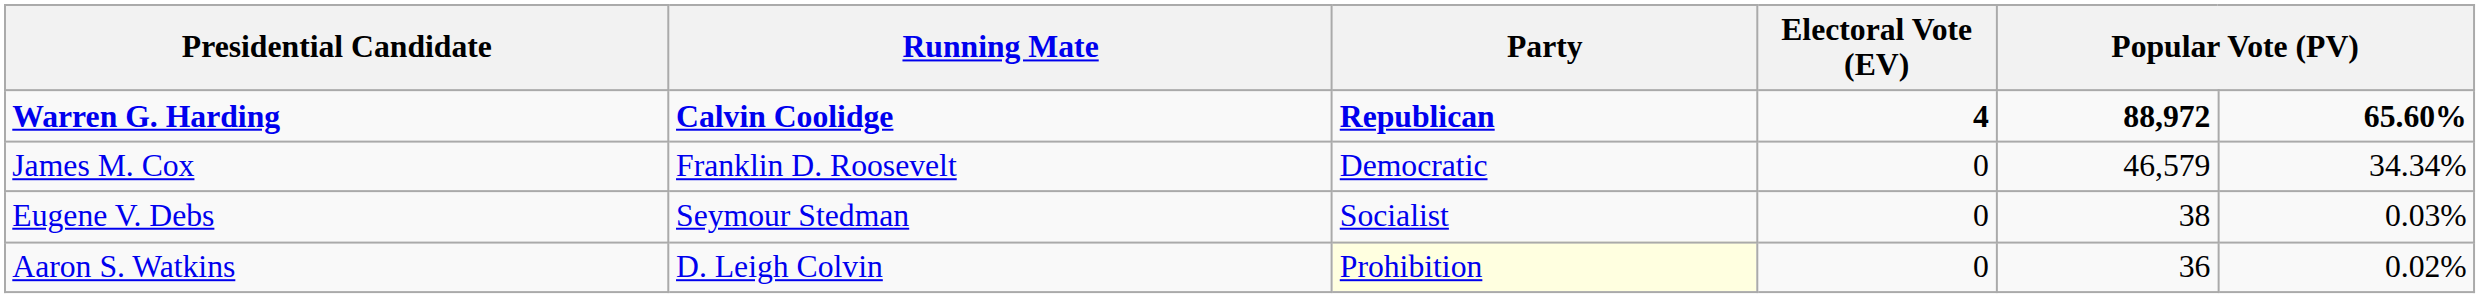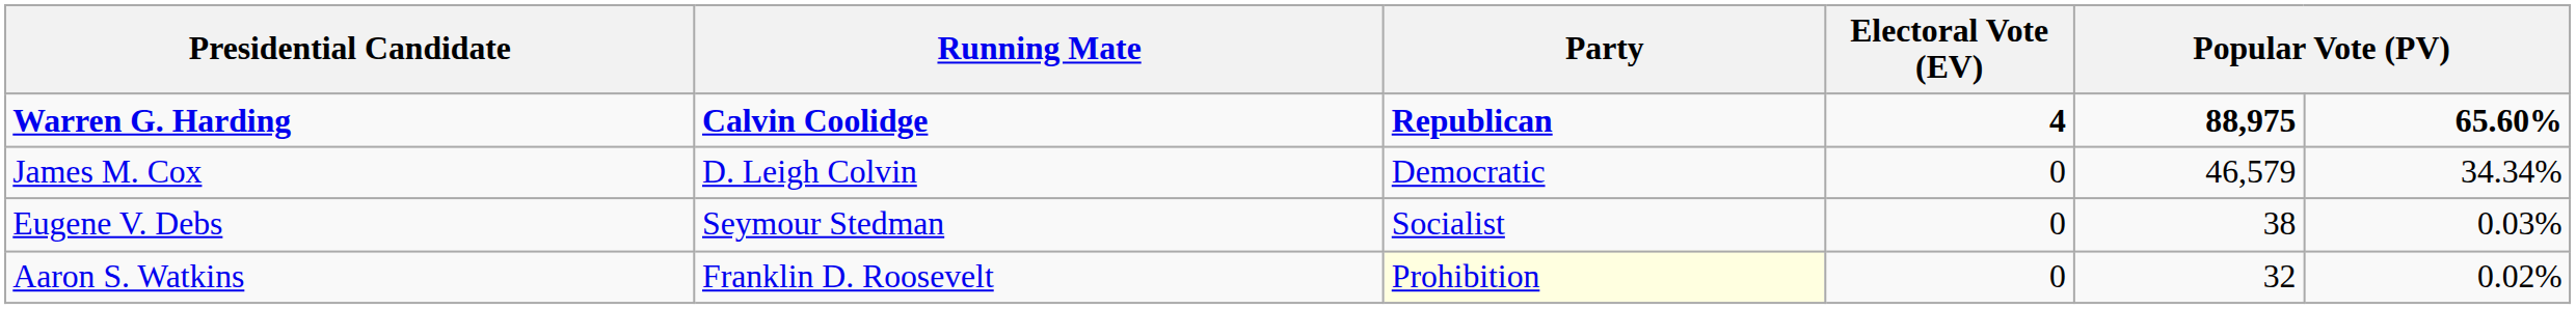 <table class="wikitable">
 <tr>
 <th width="25%">Presidential Candidate</th>
 <th width="25%"><a href='#'>Running Mate</a></th>
 <th width="16%">Party</th>
 <th width="9%">Electoral Vote (EV)</th>
 <th colspan="2" width="18%">Popular Vote (PV)</th>
 </tr>
 <tr>
 <td><strong><a href='#'>Warren G. Harding</a></strong></td>
 <td><strong><a href='#'>Calvin Coolidge</a></strong></td>
 <td><strong><a href='#'>Republican</a></strong></td>
 <td align="right"><strong>4</strong></td>
-<td align="right"><strong>88,972</strong></td>
+<td align="right"><strong>88,975</strong></td>
 <td align="right"><strong>65.60%</strong></td>
 </tr>
 <tr>
 <td><a href='#'>James M. Cox</a></td>
-<td><a href='#'>Franklin D. Roosevelt</a></td>
+<td><a href='#'>D. Leigh Colvin</a></td>
 <td><a href='#'>Democratic</a></td>
 <td align="right">0</td>
 <td align="right">46,579</td>
 <td align="right">34.34%</td>
 </tr>
 <tr>
 <td><a href='#'>Eugene V. Debs</a></td>
 <td><a href='#'>Seymour Stedman</a></td>
 <td><a href='#'>Socialist</a></td>
 <td align="right">0</td>
 <td align="right">38</td>
 <td align="right">0.03%</td>
 </tr>
 <tr>
 <td><a href='#'>Aaron S. Watkins</a></td>
-<td><a href='#'>D. Leigh Colvin</a></td>
+<td><a href='#'>Franklin D. Roosevelt</a></td>
 <td style="background: lightyellow;"><a href='#'>Prohibition</a></td>
 <td align="right">0</td>
-<td align="right">36</td>
+<td align="right">32</td>
 <td align="right">0.02%</td>
 </tr>
 </table>
